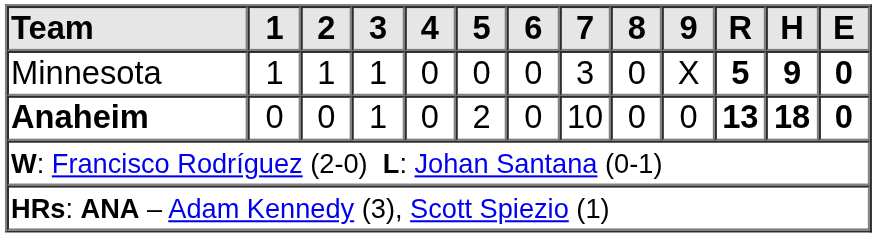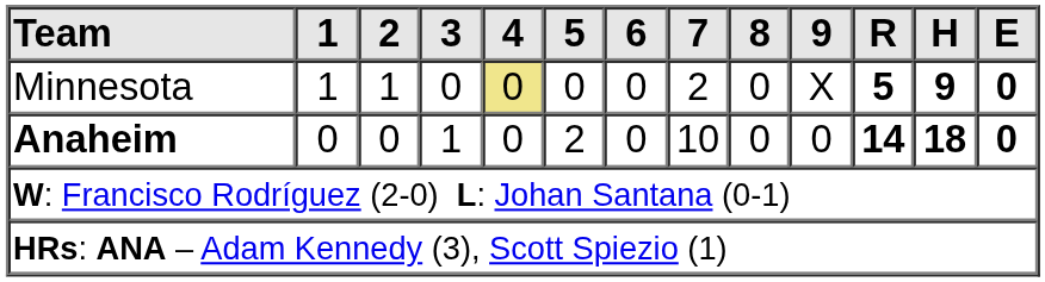 <table border=1 cellspacing=0 width=425 style="margin-left:3em;">
 <tr style="text-align:center; background-color:#e6e6e6;">
 <th align=left width=28%>Team</th>
 <th width=6%>1</th>
 <th width=6%>2</th>
 <th width=6%>3</th>
 <th width=6%>4</th>
 <th width=6%>5</th>
 <th width=6%>6</th>
 <th width=6%>7</th>
 <th width=6%>8</th>
 <th width=6%>9</th>
 <th width=6%>R</th>
 <th width=6%>H</th>
 <th width=6%>E</th>
 </tr>
 <tr style="text-align:center;">
 <td align=left>Minnesota</td>
 <td>1</td>
 <td>1</td>
-<td>1</td>
+<td>0</td>
+<td style="background: khaki;">0</td>
 <td>0</td>
 <td>0</td>
-<td>0</td>
-<td>3</td>
+<td>2</td>
 <td>0</td>
 <td>X</td>
 <td><strong>5</strong></td>
 <td><strong>9</strong></td>
 <td><strong>0</strong></td>
 </tr>
 <tr style="text-align:center;">
 <td align=left><strong>Anaheim</strong></td>
 <td>0</td>
 <td>0</td>
 <td>1</td>
 <td>0</td>
 <td>2</td>
 <td>0</td>
 <td>10</td>
 <td>0</td>
 <td>0</td>
-<td><strong>13</strong></td>
+<td><strong>14</strong></td>
 <td><strong>18</strong></td>
 <td><strong>0</strong></td>
 </tr>
 <tr style="text-align:left;">
 <td colspan=13><small><strong>W</strong>: <a href='#'>Francisco Rodríguez</a> (2-0)  <strong>L</strong>: <a href='#'>Johan Santana</a> (0-1)  </small></td>
 </tr>
 <tr style="text-align:left;">
 <td colspan=13><small><strong>HRs</strong>: <strong>ANA</strong> – <a href='#'>Adam Kennedy</a> (3), <a href='#'>Scott Spiezio</a> (1) </small></td>
 </tr>
 </table>
